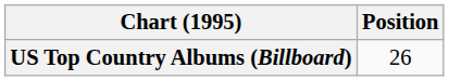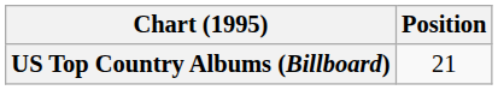 <table class="wikitable plainrowheaders" style="text-align:center">
 <tr>
 <th scope="col">Chart (1995)</th>
 <th scope="col">Position</th>
 </tr>
 <tr>
 <th scope="row">US Top Country Albums (<em>Billboard</em>)</th>
-<td>26</td>
+<td>21</td>
 </tr>
 </table>
